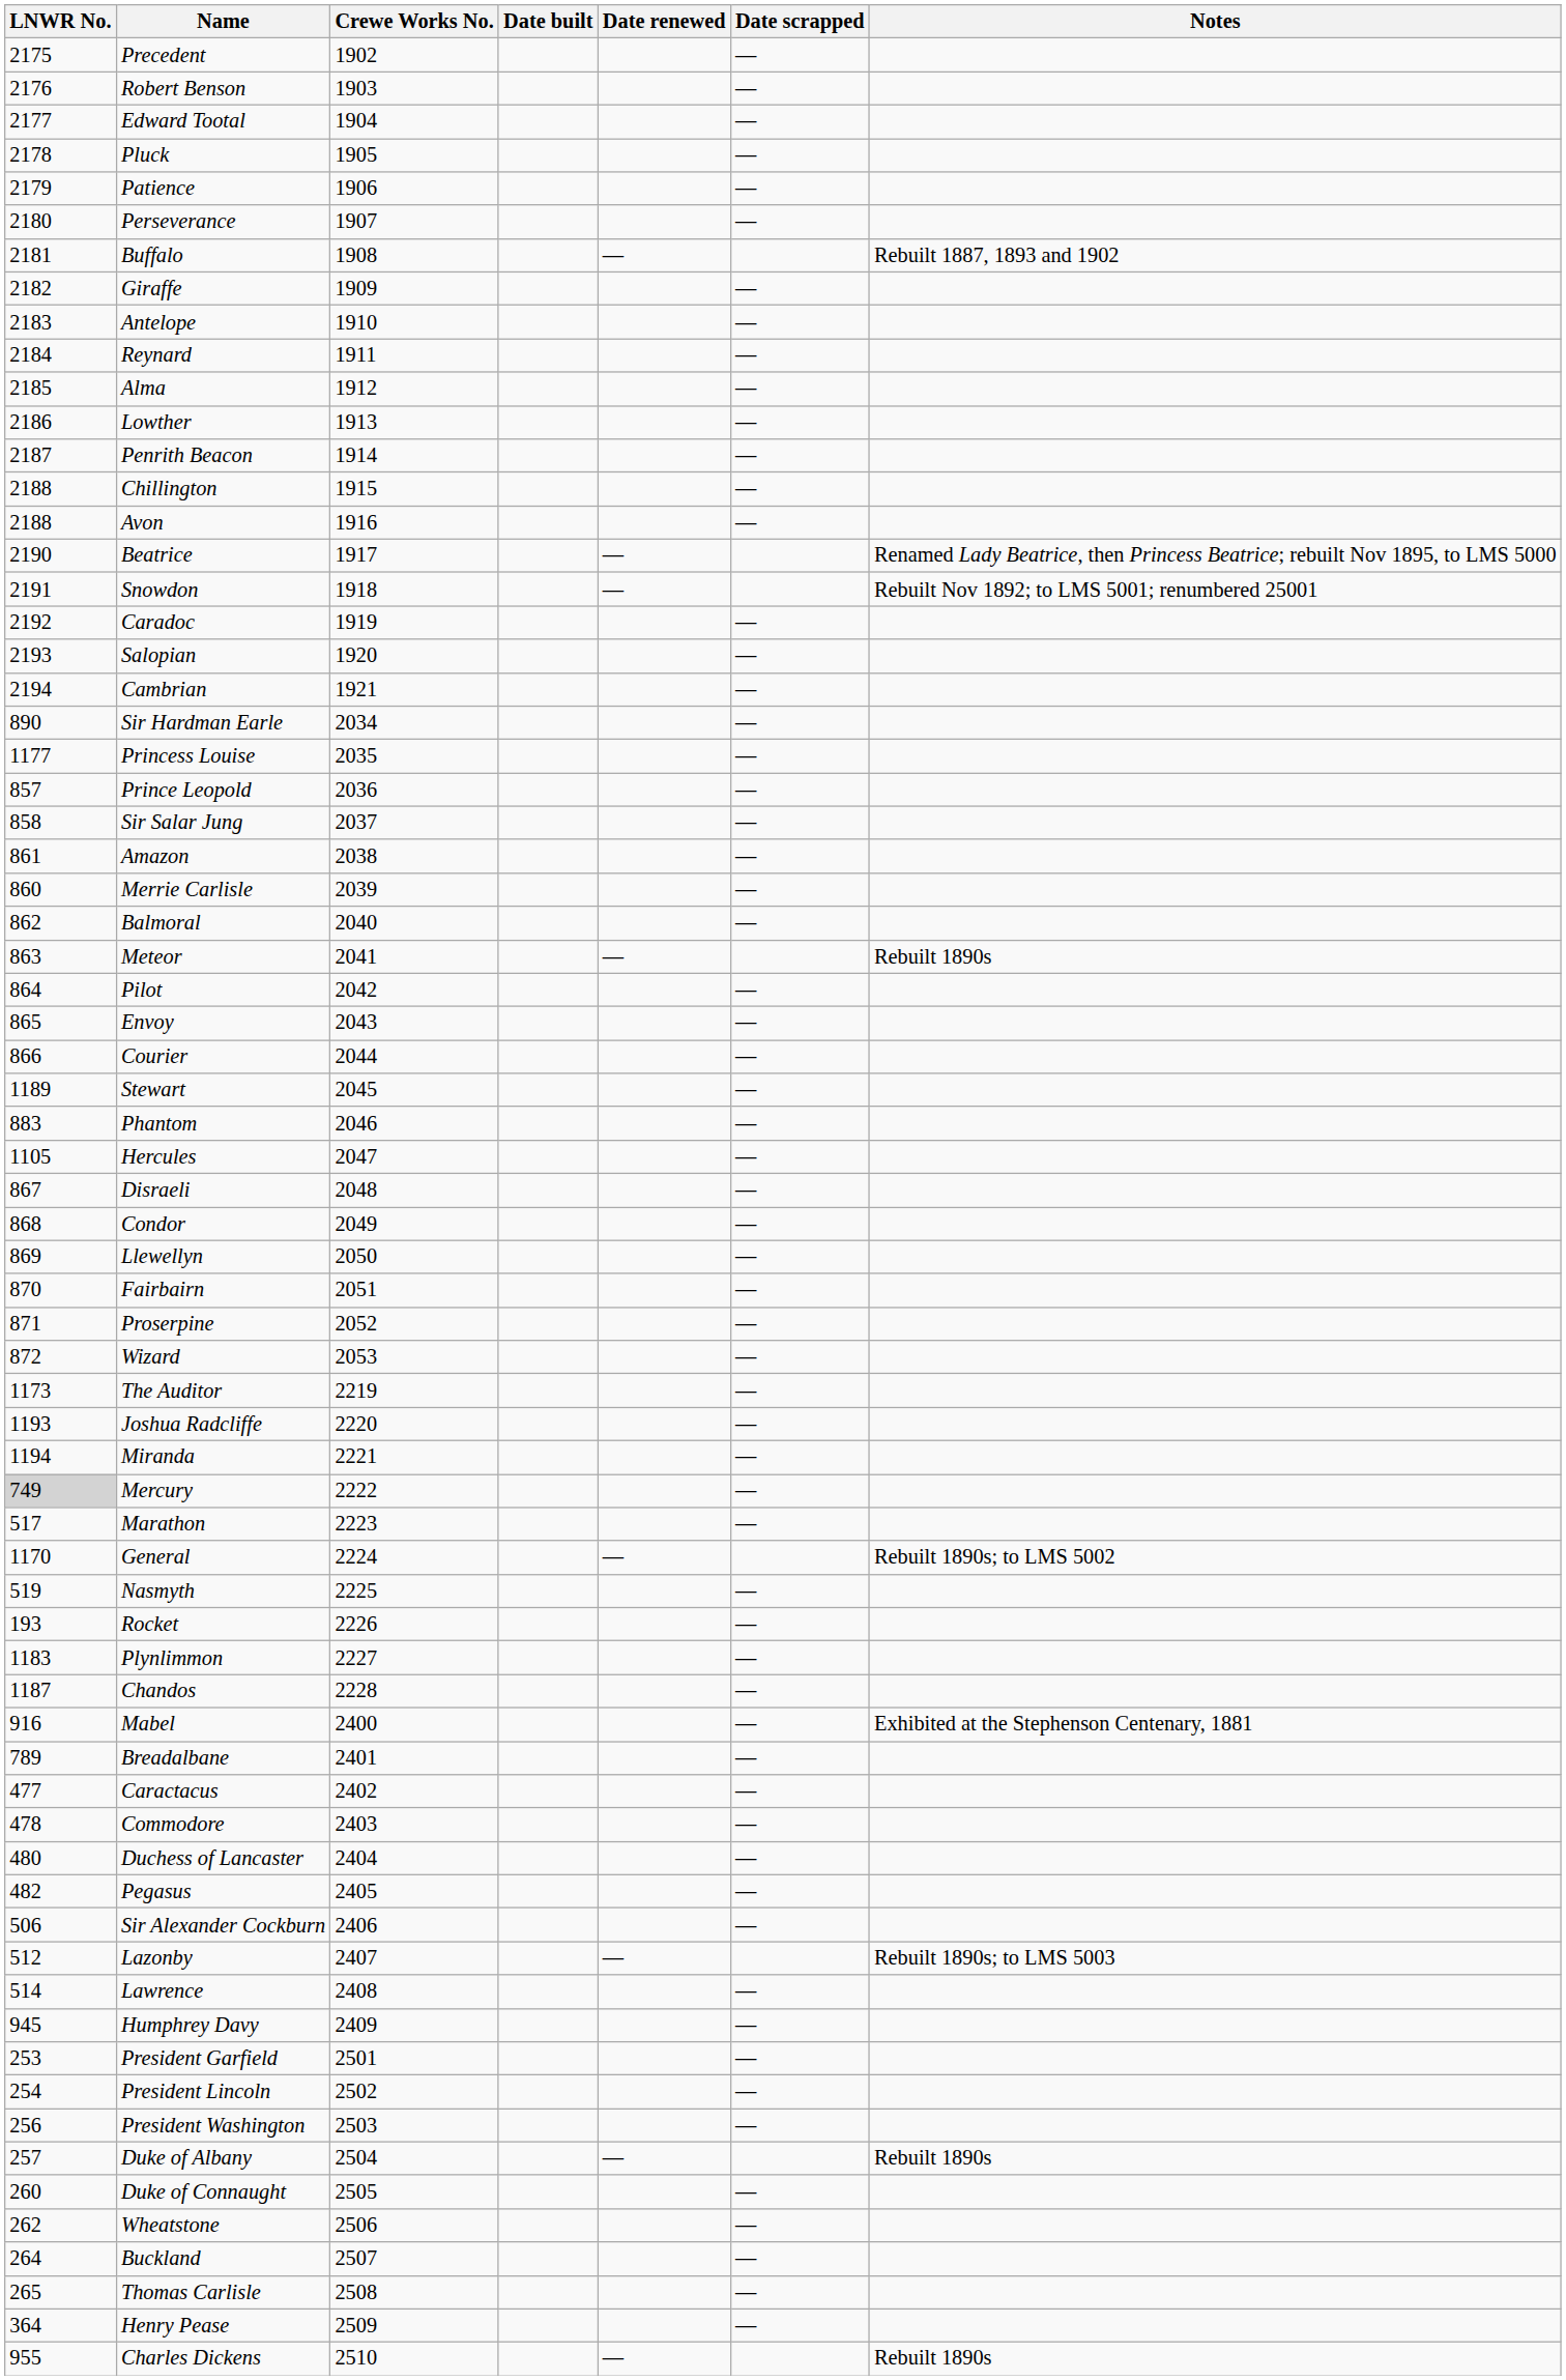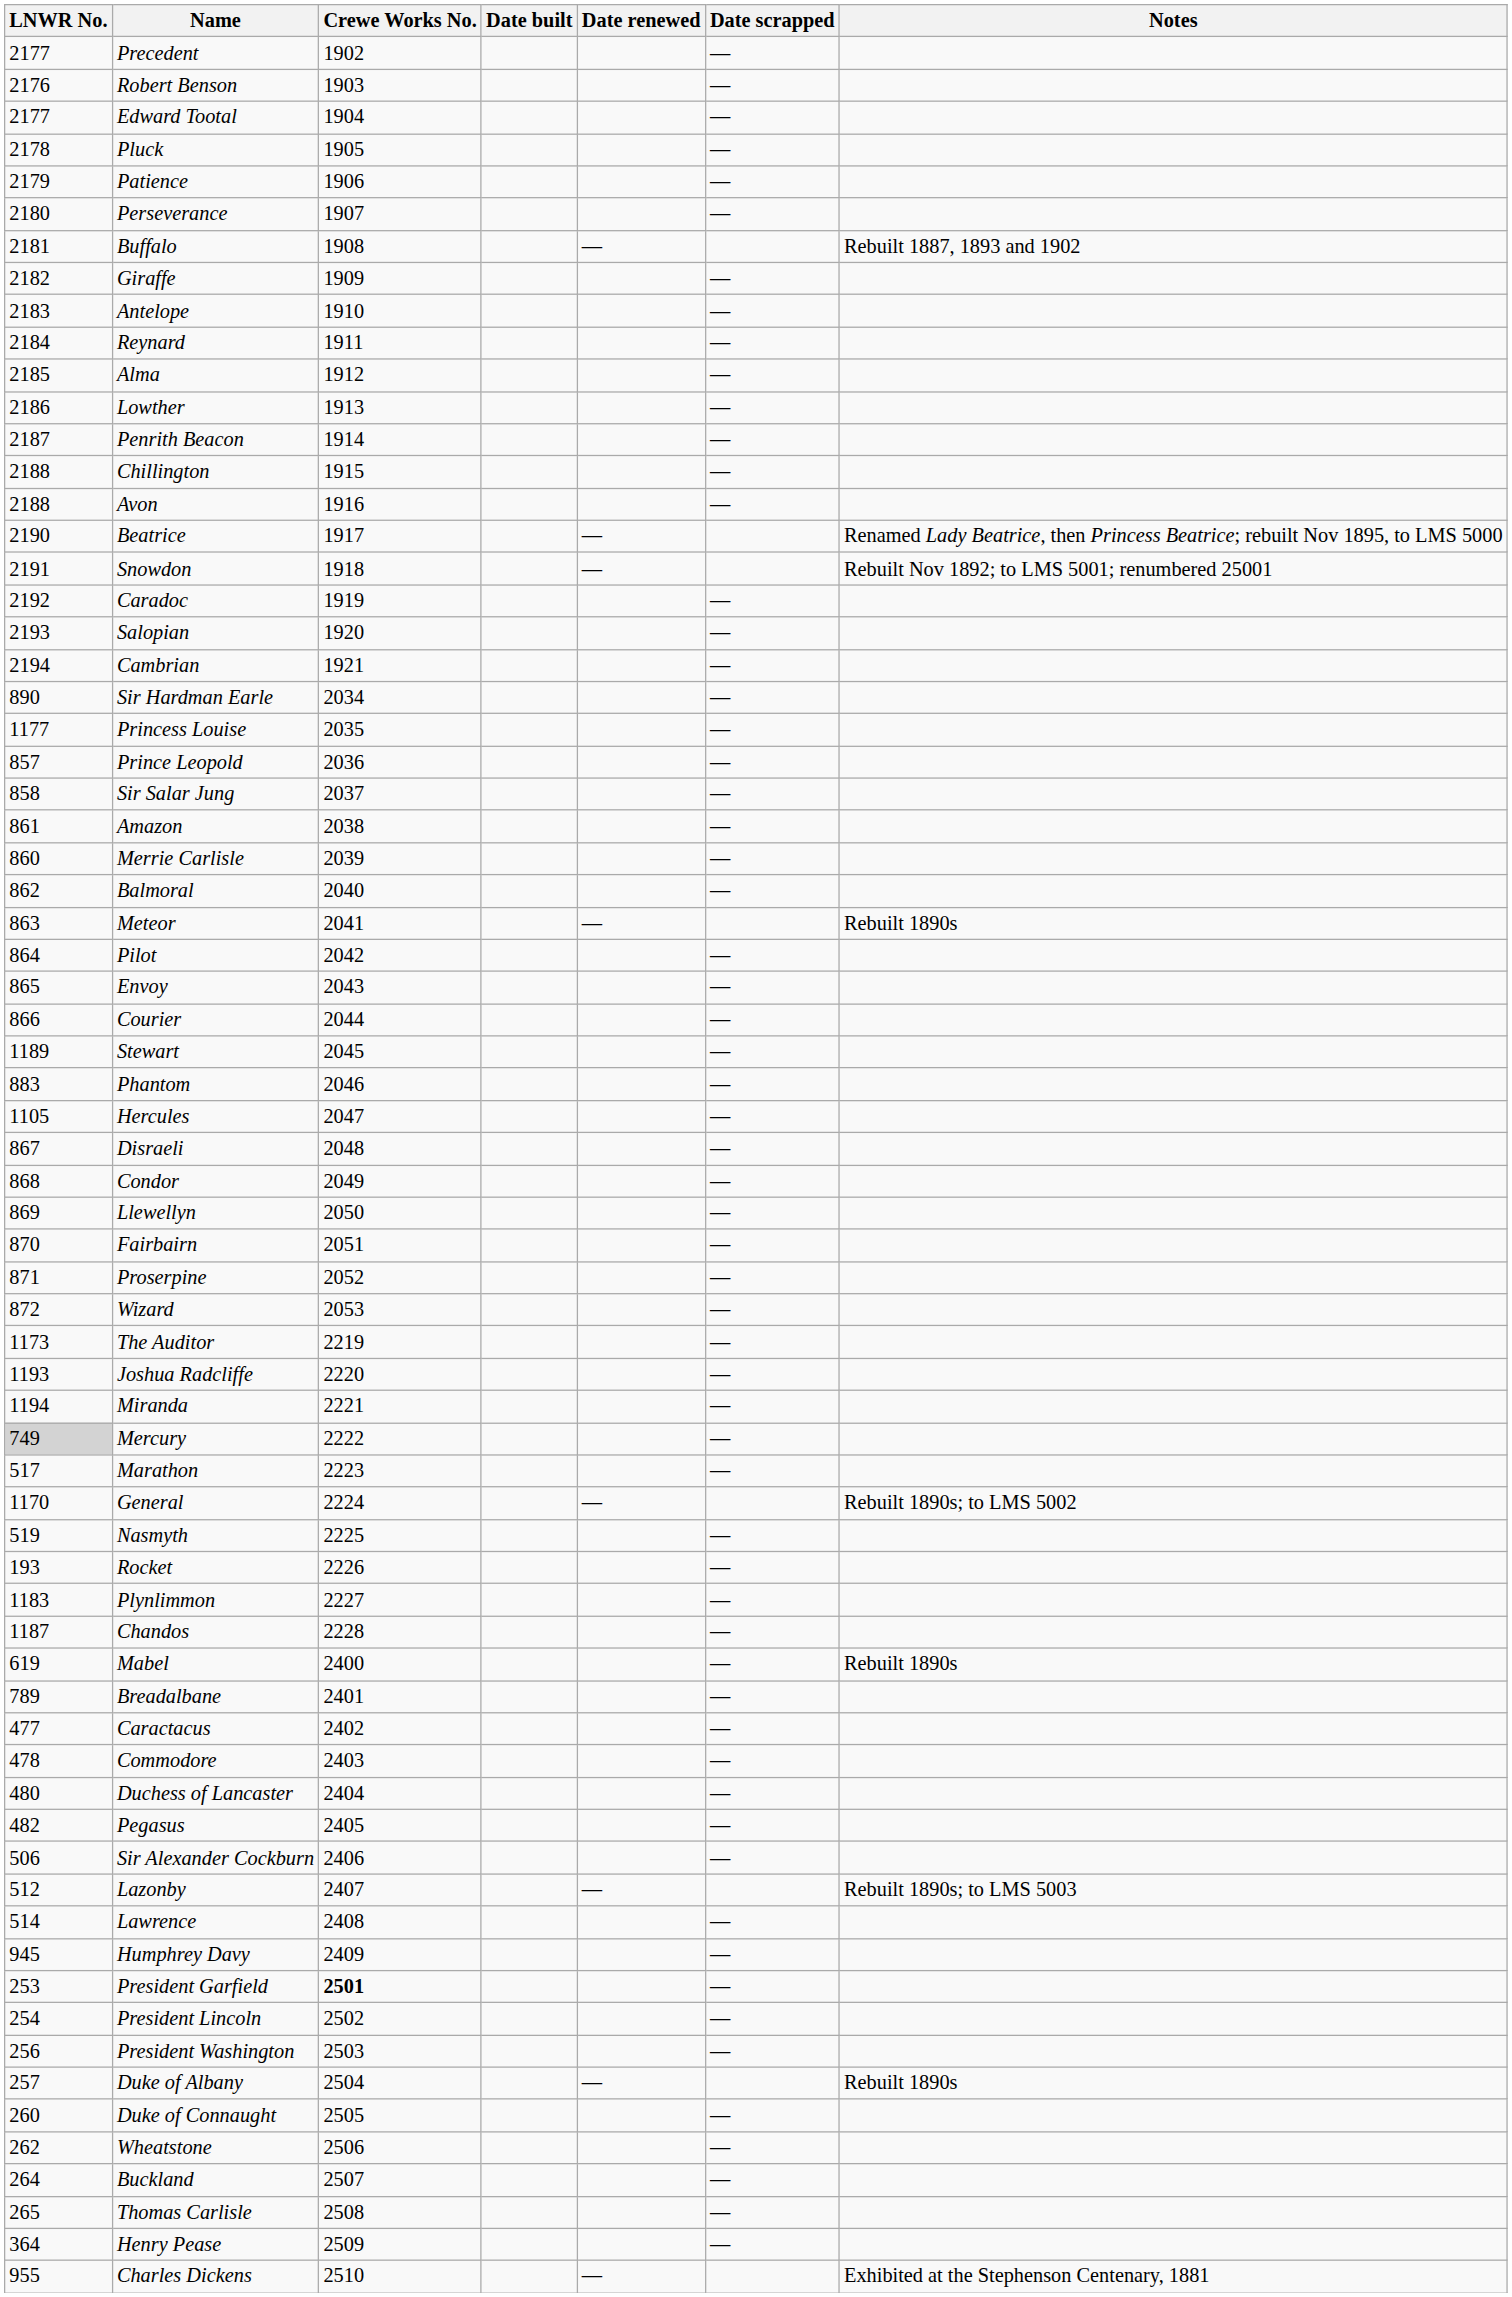 <table class = "wikitable sortable collapsible collapsed">
 <tr>
 <th>LNWR No.</th>
 <th>Name</th>
 <th>Crewe Works No.</th>
 <th>Date built</th>
 <th>Date renewed</th>
 <th>Date scrapped</th>
 <th>Notes</th>
 </tr>
 <tr>
-<td>2175</td>
+<td>2177</td>
 <td><em>Precedent</em></td>
 <td>1902</td>
 <td></td>
 <td></td>
 <td>—</td>
 <td></td>
 </tr>
 <tr>
 <td>2176</td>
 <td><em>Robert Benson</em></td>
 <td>1903</td>
 <td></td>
 <td></td>
 <td>—</td>
 <td></td>
 </tr>
 <tr>
 <td>2177</td>
 <td><em>Edward Tootal </em></td>
 <td>1904</td>
 <td></td>
 <td></td>
 <td>—</td>
 <td></td>
 </tr>
 <tr>
 <td>2178</td>
 <td><em>Pluck</em></td>
 <td>1905</td>
 <td></td>
 <td></td>
 <td>—</td>
 <td></td>
 </tr>
 <tr>
 <td>2179</td>
 <td><em>Patience</em></td>
 <td>1906</td>
 <td></td>
 <td></td>
 <td>—</td>
 <td></td>
 </tr>
 <tr>
 <td>2180</td>
 <td><em>Perseverance</em></td>
 <td>1907</td>
 <td></td>
 <td></td>
 <td>—</td>
 <td></td>
 </tr>
 <tr>
 <td>2181</td>
 <td><em>Buffalo</em></td>
 <td>1908</td>
 <td></td>
 <td>—</td>
 <td></td>
 <td>Rebuilt 1887, 1893 and 1902</td>
 </tr>
 <tr>
 <td>2182</td>
 <td><em>Giraffe</em></td>
 <td>1909</td>
 <td></td>
 <td></td>
 <td>—</td>
 <td></td>
 </tr>
 <tr>
 <td>2183</td>
 <td><em>Antelope</em></td>
 <td>1910</td>
 <td></td>
 <td></td>
 <td>—</td>
 <td></td>
 </tr>
 <tr>
 <td>2184</td>
 <td><em>Reynard</em></td>
 <td>1911</td>
 <td></td>
 <td></td>
 <td>—</td>
 <td></td>
 </tr>
 <tr>
 <td>2185</td>
 <td><em>Alma</em></td>
 <td>1912</td>
 <td></td>
 <td></td>
 <td>—</td>
 <td></td>
 </tr>
 <tr>
 <td>2186</td>
 <td><em>Lowther</em></td>
 <td>1913</td>
 <td></td>
 <td></td>
 <td>—</td>
 <td></td>
 </tr>
 <tr>
 <td>2187</td>
 <td><em>Penrith Beacon</em></td>
 <td>1914</td>
 <td></td>
 <td></td>
 <td>—</td>
 <td></td>
 </tr>
 <tr>
 <td>2188</td>
 <td><em>Chillington</em></td>
 <td>1915</td>
 <td></td>
 <td></td>
 <td>—</td>
 <td></td>
 </tr>
 <tr>
 <td>2188</td>
 <td><em>Avon</em></td>
 <td>1916</td>
 <td></td>
 <td></td>
 <td>—</td>
 <td></td>
 </tr>
 <tr>
 <td>2190</td>
 <td><em>Beatrice</em></td>
 <td>1917</td>
 <td></td>
 <td>—</td>
 <td></td>
 <td>Renamed <em>Lady Beatrice</em>, then <em>Princess Beatrice</em>; rebuilt Nov 1895, to LMS 5000</td>
 </tr>
 <tr>
 <td>2191</td>
 <td><em>Snowdon</em></td>
 <td>1918</td>
 <td></td>
 <td>—</td>
 <td></td>
 <td>Rebuilt Nov 1892; to LMS 5001; renumbered 25001</td>
 </tr>
 <tr>
 <td>2192</td>
 <td><em>Caradoc</em></td>
 <td>1919</td>
 <td></td>
 <td></td>
 <td>—</td>
 <td></td>
 </tr>
 <tr>
 <td>2193</td>
 <td><em>Salopian</em></td>
 <td>1920</td>
 <td></td>
 <td></td>
 <td>—</td>
 <td></td>
 </tr>
 <tr>
 <td>2194</td>
 <td><em>Cambrian</em></td>
 <td>1921</td>
 <td></td>
 <td></td>
 <td>—</td>
 <td></td>
 </tr>
 <tr>
 <td>890</td>
 <td><em>Sir Hardman Earle</em></td>
 <td>2034</td>
 <td></td>
 <td></td>
 <td>—</td>
 <td></td>
 </tr>
 <tr>
 <td>1177</td>
 <td><em>Princess Louise</em></td>
 <td>2035</td>
 <td></td>
 <td></td>
 <td>—</td>
 <td></td>
 </tr>
 <tr>
 <td>857</td>
 <td><em>Prince Leopold</em></td>
 <td>2036</td>
 <td></td>
 <td></td>
 <td>—</td>
 <td></td>
 </tr>
 <tr>
 <td>858</td>
 <td><em>Sir Salar Jung</em></td>
 <td>2037</td>
 <td></td>
 <td></td>
 <td>—</td>
 <td></td>
 </tr>
 <tr>
 <td>861</td>
 <td><em>Amazon</em></td>
 <td>2038</td>
 <td></td>
 <td></td>
 <td>—</td>
 <td></td>
 </tr>
 <tr>
 <td>860</td>
 <td><em>Merrie Carlisle</em></td>
 <td>2039</td>
 <td></td>
 <td></td>
 <td>—</td>
 <td></td>
 </tr>
 <tr>
 <td>862</td>
 <td><em>Balmoral</em></td>
 <td>2040</td>
 <td></td>
 <td></td>
 <td>—</td>
 <td></td>
 </tr>
 <tr>
 <td>863</td>
 <td><em>Meteor</em></td>
 <td>2041</td>
 <td></td>
 <td>—</td>
 <td></td>
 <td>Rebuilt 1890s</td>
 </tr>
 <tr>
 <td>864</td>
 <td><em>Pilot</em></td>
 <td>2042</td>
 <td></td>
 <td></td>
 <td>—</td>
 <td></td>
 </tr>
 <tr>
 <td>865</td>
 <td><em>Envoy</em></td>
 <td>2043</td>
 <td></td>
 <td></td>
 <td>—</td>
 <td></td>
 </tr>
 <tr>
 <td>866</td>
 <td><em>Courier</em></td>
 <td>2044</td>
 <td></td>
 <td></td>
 <td>—</td>
 <td></td>
 </tr>
 <tr>
 <td>1189</td>
 <td><em>Stewart</em></td>
 <td>2045</td>
 <td></td>
 <td></td>
 <td>—</td>
 <td></td>
 </tr>
 <tr>
 <td>883</td>
 <td><em>Phantom</em></td>
 <td>2046</td>
 <td></td>
 <td></td>
 <td>—</td>
 <td></td>
 </tr>
 <tr>
 <td>1105</td>
 <td><em>Hercules</em></td>
 <td>2047</td>
 <td></td>
 <td></td>
 <td>—</td>
 <td></td>
 </tr>
 <tr>
 <td>867</td>
 <td><em>Disraeli</em></td>
 <td>2048</td>
 <td></td>
 <td></td>
 <td>—</td>
 <td></td>
 </tr>
 <tr>
 <td>868</td>
 <td><em>Condor</em></td>
 <td>2049</td>
 <td></td>
 <td></td>
 <td>—</td>
 <td></td>
 </tr>
 <tr>
 <td>869</td>
 <td><em>Llewellyn</em></td>
 <td>2050</td>
 <td></td>
 <td></td>
 <td>—</td>
 <td></td>
 </tr>
 <tr>
 <td>870</td>
 <td><em>Fairbairn</em></td>
 <td>2051</td>
 <td></td>
 <td></td>
 <td>—</td>
 <td></td>
 </tr>
 <tr>
 <td>871</td>
 <td><em>Proserpine</em></td>
 <td>2052</td>
 <td></td>
 <td></td>
 <td>—</td>
 <td></td>
 </tr>
 <tr>
 <td>872</td>
 <td><em>Wizard</em></td>
 <td>2053</td>
 <td></td>
 <td></td>
 <td>—</td>
 <td></td>
 </tr>
 <tr>
 <td>1173</td>
 <td><em>The Auditor</em></td>
 <td>2219</td>
 <td></td>
 <td></td>
 <td>—</td>
 <td></td>
 </tr>
 <tr>
 <td>1193</td>
 <td><em>Joshua Radcliffe</em></td>
 <td>2220</td>
 <td></td>
 <td></td>
 <td>—</td>
 <td></td>
 </tr>
 <tr>
 <td>1194</td>
 <td><em>Miranda</em></td>
 <td>2221</td>
 <td></td>
 <td></td>
 <td>—</td>
 <td></td>
 </tr>
 <tr>
 <td style="background: lightgrey;">749</td>
 <td><em>Mercury</em></td>
 <td>2222</td>
 <td></td>
 <td></td>
 <td>—</td>
 <td></td>
 </tr>
 <tr>
 <td>517</td>
 <td><em>Marathon</em></td>
 <td>2223</td>
 <td></td>
 <td></td>
 <td>—</td>
 <td></td>
 </tr>
 <tr>
 <td>1170</td>
 <td><em>General</em></td>
 <td>2224</td>
 <td></td>
 <td>—</td>
 <td></td>
 <td>Rebuilt 1890s; to LMS 5002</td>
 </tr>
 <tr>
 <td>519</td>
 <td><em>Nasmyth</em></td>
 <td>2225</td>
 <td></td>
 <td></td>
 <td>—</td>
 <td></td>
 </tr>
 <tr>
 <td>193</td>
 <td><em>Rocket</em></td>
 <td>2226</td>
 <td></td>
 <td></td>
 <td>—</td>
 <td></td>
 </tr>
 <tr>
 <td>1183</td>
 <td><em>Plynlimmon</em></td>
 <td>2227</td>
 <td></td>
 <td></td>
 <td>—</td>
 <td></td>
 </tr>
 <tr>
 <td>1187</td>
 <td><em>Chandos</em></td>
 <td>2228</td>
 <td></td>
 <td></td>
 <td>—</td>
 <td></td>
 </tr>
 <tr>
-<td>916</td>
+<td>619</td>
 <td><em>Mabel</em></td>
 <td>2400</td>
 <td></td>
 <td></td>
 <td>—</td>
-<td>Exhibited at the Stephenson Centenary, 1881</td>
+<td>Rebuilt 1890s</td>
 </tr>
 <tr>
 <td>789</td>
 <td><em>Breadalbane</em></td>
 <td>2401</td>
 <td></td>
 <td></td>
 <td>—</td>
 <td></td>
 </tr>
 <tr>
 <td>477</td>
 <td><em>Caractacus</em></td>
 <td>2402</td>
 <td></td>
 <td></td>
 <td>—</td>
 <td></td>
 </tr>
 <tr>
 <td>478</td>
 <td><em>Commodore</em></td>
 <td>2403</td>
 <td></td>
 <td></td>
 <td>—</td>
 <td></td>
 </tr>
 <tr>
 <td>480</td>
 <td><em>Duchess of Lancaster</em></td>
 <td>2404</td>
 <td></td>
 <td></td>
 <td>—</td>
 <td></td>
 </tr>
 <tr>
 <td>482</td>
 <td><em>Pegasus</em></td>
 <td>2405</td>
 <td></td>
 <td></td>
 <td>—</td>
 <td></td>
 </tr>
 <tr>
 <td>506</td>
 <td><em>Sir Alexander Cockburn</em></td>
 <td>2406</td>
 <td></td>
 <td></td>
 <td>—</td>
 <td></td>
 </tr>
 <tr>
 <td>512</td>
 <td><em>Lazonby</em></td>
 <td>2407</td>
 <td></td>
 <td>—</td>
 <td></td>
 <td>Rebuilt 1890s; to LMS 5003</td>
 </tr>
 <tr>
 <td>514</td>
 <td><em>Lawrence</em></td>
 <td>2408</td>
 <td></td>
 <td></td>
 <td>—</td>
 <td></td>
 </tr>
 <tr>
 <td>945</td>
 <td><em>Humphrey Davy</em></td>
 <td>2409</td>
 <td></td>
 <td></td>
 <td>—</td>
 <td></td>
 </tr>
 <tr>
 <td>253</td>
 <td><em>President Garfield</em></td>
-<td>2501</td>
+<td><strong>2501</strong></td>
 <td></td>
 <td></td>
 <td>—</td>
 <td></td>
 </tr>
 <tr>
 <td>254</td>
 <td><em>President Lincoln</em></td>
 <td>2502</td>
 <td></td>
 <td></td>
 <td>—</td>
 <td></td>
 </tr>
 <tr>
 <td>256</td>
 <td><em>President Washington</em></td>
 <td>2503</td>
 <td></td>
 <td></td>
 <td>—</td>
 <td></td>
 </tr>
 <tr>
 <td>257</td>
 <td><em>Duke of Albany</em></td>
 <td>2504</td>
 <td></td>
 <td>—</td>
 <td></td>
 <td>Rebuilt 1890s</td>
 </tr>
 <tr>
 <td>260</td>
 <td><em>Duke of Connaught</em></td>
 <td>2505</td>
 <td></td>
 <td></td>
 <td>—</td>
 <td></td>
 </tr>
 <tr>
 <td>262</td>
 <td><em>Wheatstone</em></td>
 <td>2506</td>
 <td></td>
 <td></td>
 <td>—</td>
 <td></td>
 </tr>
 <tr>
 <td>264</td>
 <td><em>Buckland</em></td>
 <td>2507</td>
 <td></td>
 <td></td>
 <td>—</td>
 <td></td>
 </tr>
 <tr>
 <td>265</td>
 <td><em>Thomas Carlisle</em></td>
 <td>2508</td>
 <td></td>
 <td></td>
 <td>—</td>
 <td></td>
 </tr>
 <tr>
 <td>364</td>
 <td><em>Henry Pease</em></td>
 <td>2509</td>
 <td></td>
 <td></td>
 <td>—</td>
 <td></td>
 </tr>
 <tr>
 <td>955</td>
 <td><em>Charles Dickens</em></td>
 <td>2510</td>
 <td></td>
 <td>—</td>
 <td></td>
-<td>Rebuilt 1890s</td>
+<td>Exhibited at the Stephenson Centenary, 1881</td>
 </tr>
 </table>
